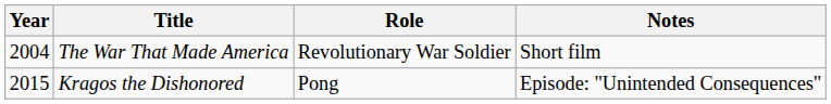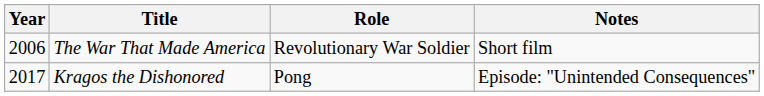 <table class="wikitable sortable">
 <tr>
 <th>Year</th>
 <th>Title</th>
 <th>Role</th>
 <th>Notes</th>
 </tr>
 <tr>
-<td>2004</td>
+<td>2006</td>
 <td><em>The War That Made America</em></td>
 <td>Revolutionary War Soldier</td>
 <td>Short film</td>
 </tr>
 <tr>
-<td>2015</td>
+<td>2017</td>
 <td><em>Kragos the Dishonored</em></td>
 <td>Pong</td>
 <td>Episode: "Unintended Consequences"</td>
 </tr>
 </table>
